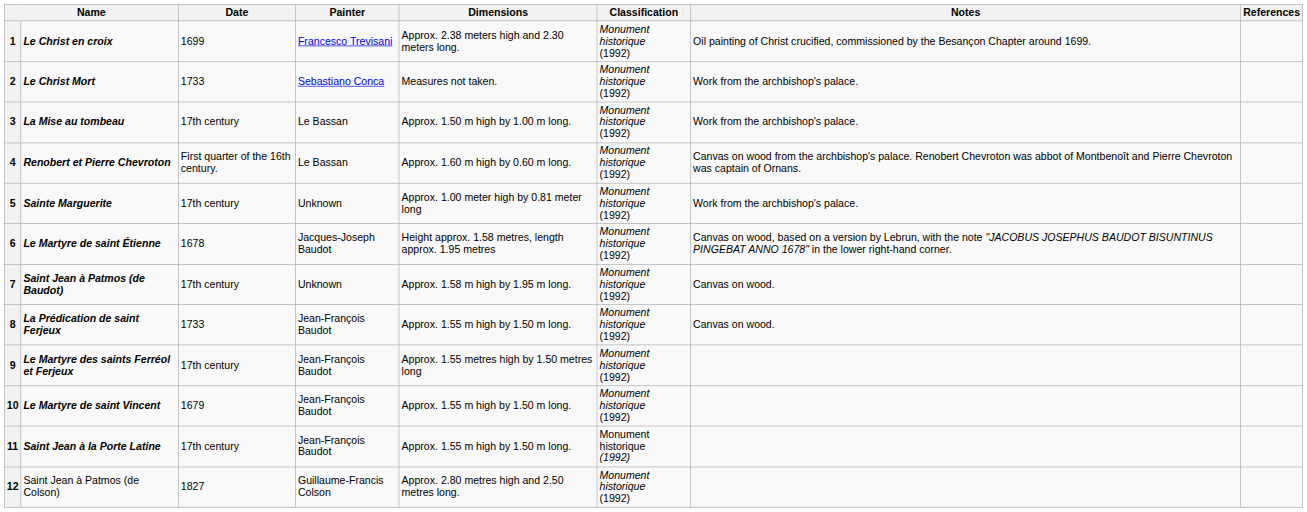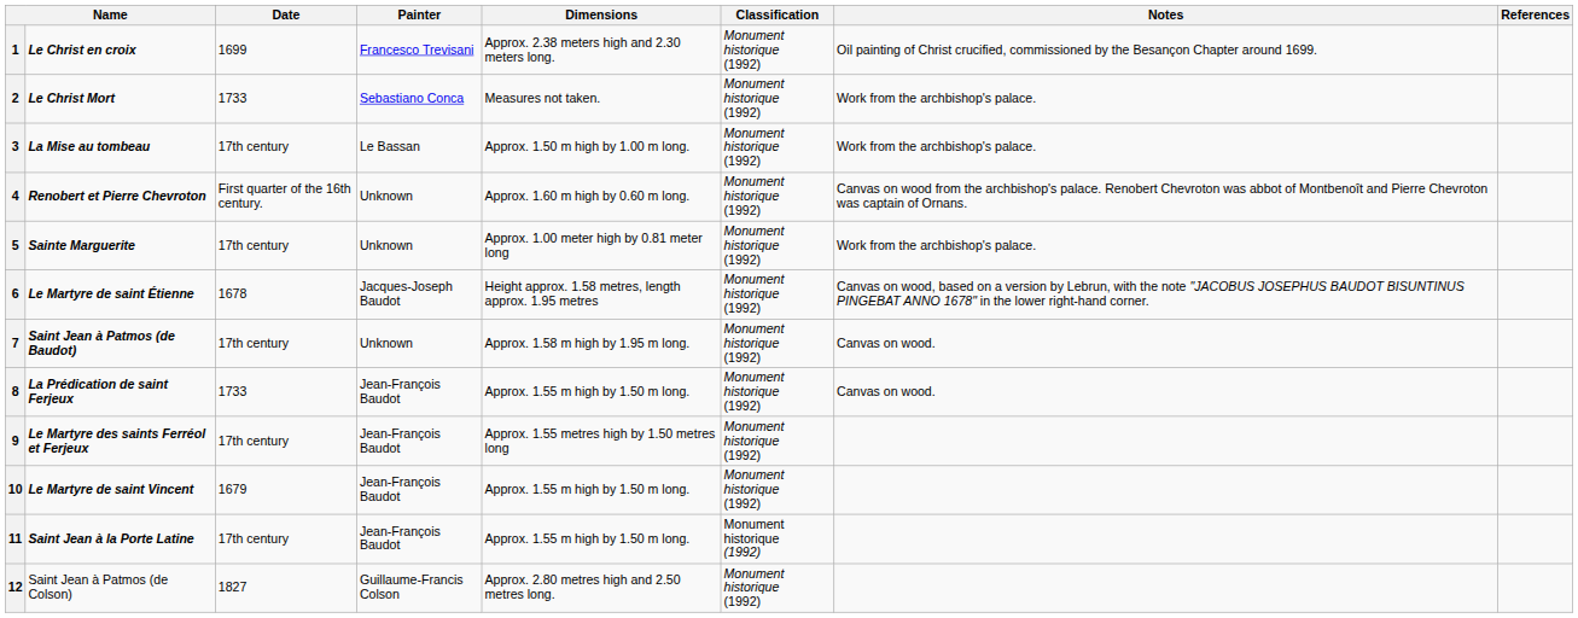 <table class="wikitable">
 <tr>
 <th colspan="2">Name</th>
 <th>Date</th>
 <th><strong>Painter</strong></th>
 <th>Dimensions</th>
 <th>Classification</th>
 <th>Notes</th>
 <th>References</th>
 </tr>
 <tr>
 <th>1</th>
 <td><strong><em>Le Christ en croix</em></strong></td>
 <td>1699</td>
 <td><a href='#'>Francesco Trevisani</a></td>
 <td>Approx. 2.38 meters high and 2.30 meters long.</td>
 <td><em>Monument historique</em><br>(1992)</td>
 <td>Oil painting of Christ crucified, commissioned by the Besançon Chapter around 1699.</td>
 <td></td>
 </tr>
 <tr>
 <th>2</th>
 <td><strong><em>Le Christ Mort</em></strong></td>
 <td>1733</td>
 <td><a href='#'>Sebastiano Conca</a></td>
 <td>Measures not taken.</td>
 <td><em>Monument historique</em><br>(1992)</td>
 <td>Work from the archbishop's palace.</td>
 <td></td>
 </tr>
 <tr>
 <th>3</th>
 <td><strong><em>La Mise au tombeau</em></strong></td>
 <td>17th century</td>
 <td>Le Bassan</td>
 <td>Approx. 1.50 m high by 1.00 m long.</td>
 <td><em>Monument historique</em><br>(1992)</td>
 <td>Work from the archbishop's palace.</td>
 <td></td>
 </tr>
 <tr>
 <th>4</th>
 <td><strong><em>Renobert et Pierre Chevroton</em></strong></td>
 <td>First quarter of the 16th century.</td>
-<td>Le Bassan</td>
+<td>Unknown</td>
 <td>Approx. 1.60 m high by 0.60 m long.</td>
 <td><em>Monument historique</em><br>(1992)</td>
 <td>Canvas on wood from the archbishop's palace. Renobert Chevroton was abbot of Montbenoît and Pierre Chevroton was captain of Ornans.</td>
 <td></td>
 </tr>
 <tr>
 <th>5</th>
 <td><strong><em>Sainte Marguerite</em></strong></td>
 <td>17th century</td>
 <td>Unknown</td>
 <td>Approx. 1.00 meter high by 0.81 meter long</td>
 <td><em>Monument historique</em><br>(1992)</td>
 <td>Work from the archbishop's palace.</td>
 <td></td>
 </tr>
 <tr>
 <th>6</th>
 <td><strong><em>Le Martyre de saint Étienne</em></strong></td>
 <td>1678</td>
 <td>Jacques-Joseph Baudot</td>
 <td>Height approx. 1.58 metres, length approx. 1.95 metres</td>
 <td><em>Monument historique</em><br>(1992)</td>
 <td>Canvas on wood, based on a version by Lebrun, with the note <em>"JACOBUS JOSEPHUS BAUDOT BISUNTINUS PINGEBAT ANNO 1678"</em> in the lower right-hand corner.</td>
 <td></td>
 </tr>
 <tr>
 <th>7</th>
 <td><strong><em>Saint Jean à Patmos<strong> (de Baudot)<em></td>
 <td>17th century</td>
 <td>Unknown</td>
 <td>Approx. 1.58 m high by 1.95 m long.</td>
 <td><em>Monument historique</em><br>(1992)</td>
 <td>Canvas on wood.</td>
 <td></td>
 </tr>
 <tr>
 <th>8</th>
 <td><strong><em>La Prédication de saint Ferjeux</em></strong></td>
 <td>1733</td>
 <td>Jean-François Baudot</td>
 <td>Approx. 1.55 m high by 1.50 m long.</td>
 <td><em>Monument historique</em><br>(1992)</td>
 <td>Canvas on wood.</td>
 <td></td>
 </tr>
 <tr>
 <th>9</th>
 <td><strong><em>Le Martyre des saints Ferréol et Ferjeux</em></strong></td>
 <td>17th century</td>
 <td>Jean-François Baudot</td>
 <td>Approx. 1.55 metres high by 1.50 metres long</td>
 <td><em>Monument historique</em><br>(1992)</td>
 <td></td>
 <td></td>
 </tr>
 <tr>
 <th>10</th>
 <td><strong><em>Le Martyre de saint Vincent</em></strong></td>
 <td>1679</td>
 <td>Jean-François Baudot</td>
 <td>Approx. 1.55 m high by 1.50 m long.</td>
 <td><em>Monument historique</em><br>(1992)</td>
 <td></td>
 <td></td>
 </tr>
 <tr>
 <th>11</th>
 <td><strong><em>Saint Jean à la Porte Latine</em></strong></td>
 <td>17th century</td>
 <td>Jean-François Baudot</td>
 <td>Approx. 1.55 m high by 1.50 m long.</td>
 <td></em>Monument historique<em><br>(1992)</td>
 <td></td>
 <td></td>
 </tr>
 <tr>
 <th>12</th>
 <td></em></strong>Saint Jean à Patmos</strong> (de Colson)</em></td>
 <td>1827</td>
 <td>Guillaume-Francis Colson</td>
 <td>Approx. 2.80 metres high and 2.50 metres long.</td>
 <td><em>Monument historique</em><br>(1992)</td>
 <td></td>
 <td></td>
 </tr>
 </table>
